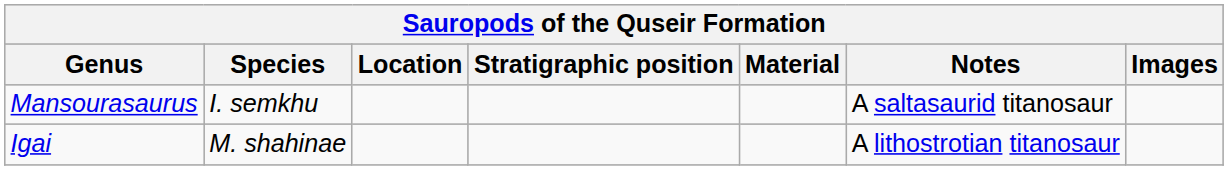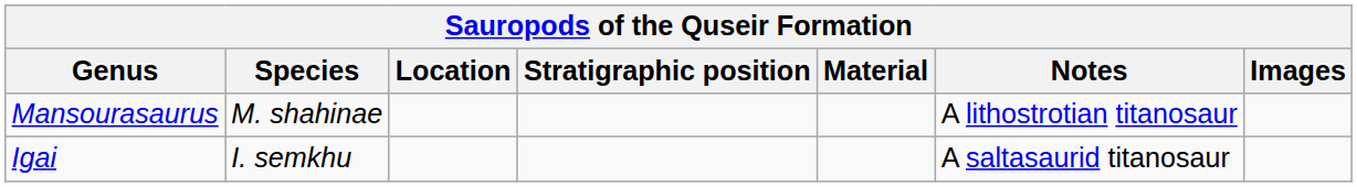 <table class="wikitable" align="center">
 <tr>
 <th colspan="7" align="center"><a href='#'>Sauropods</a> of the Quseir Formation</th>
 </tr>
 <tr>
 <th>Genus</th>
 <th>Species</th>
 <th>Location</th>
 <th>Stratigraphic position</th>
 <th>Material</th>
 <th>Notes</th>
 <th>Images</th>
 </tr>
 <tr>
 <td><em><a href='#'>Mansourasaurus</a></em></td>
+<td><em>M. shahinae</em></td>
+<td></td>
+<td></td>
+<td></td>
+<td>A <a href='#'>lithostrotian</a> <a href='#'>titanosaur</a></td>
+<td></td>
+</tr>
+<tr>
+<td><em><a href='#'>Igai</a></em></td>
 <td><em>I. semkhu</em></td>
 <td></td>
 <td></td>
 <td></td>
 <td>A <a href='#'>saltasaurid</a> titanosaur</td>
 <td></td>
 </tr>
-<tr>
-<td><em><a href='#'>Igai</a></em></td>
-<td><em>M. shahinae</em></td>
-<td></td>
-<td></td>
-<td></td>
-<td>A <a href='#'>lithostrotian</a> <a href='#'>titanosaur</a></td>
-<td></td>
-</tr>
 </table>
